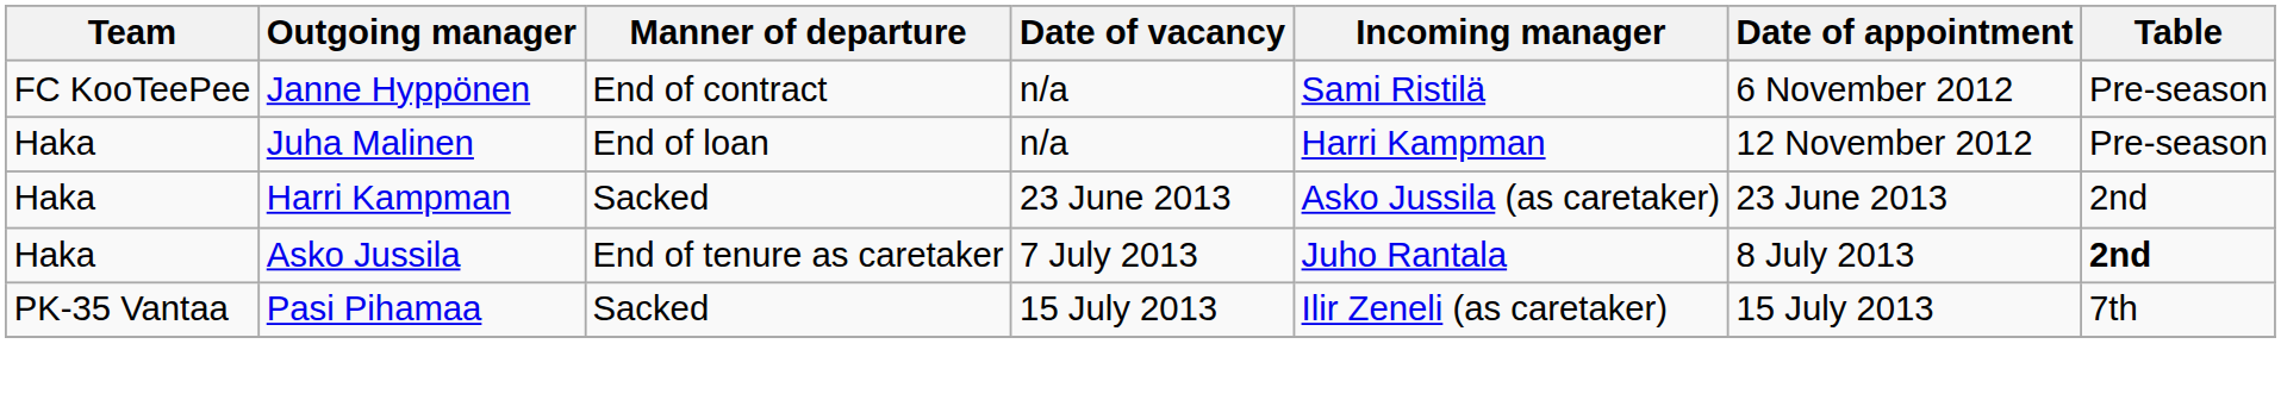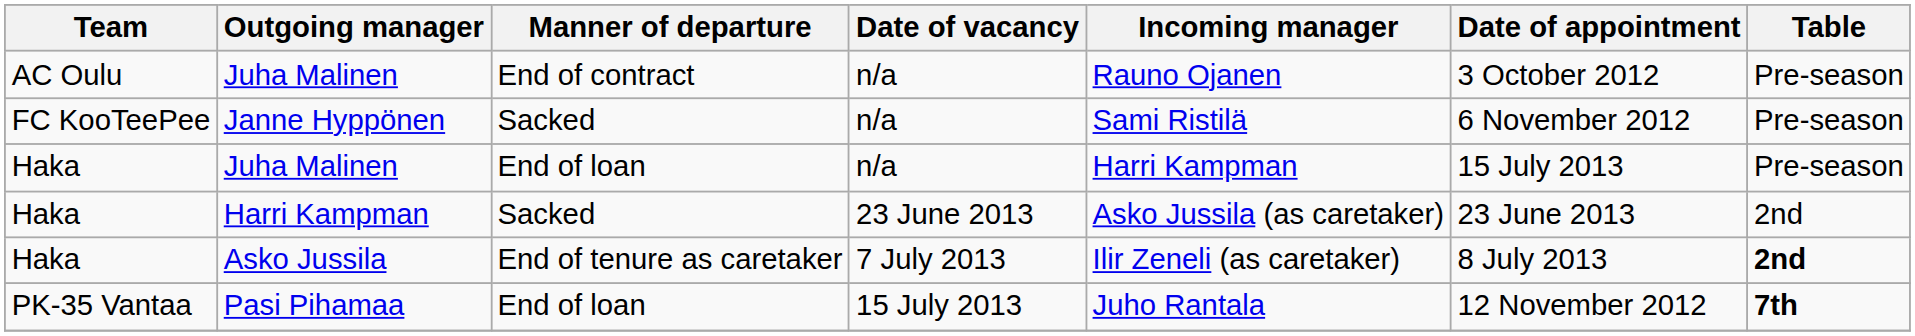 <table class="wikitable">
 <tr>
 <th>Team</th>
 <th>Outgoing manager</th>
 <th>Manner of departure</th>
 <th>Date of vacancy</th>
 <th>Incoming manager</th>
 <th>Date of appointment</th>
 <th>Table</th>
 </tr>
 <tr>
+<td>AC Oulu</td>
+<td> <a href='#'>Juha Malinen</a></td>
+<td>End of contract</td>
+<td>n/a</td>
+<td> <a href='#'>Rauno Ojanen</a></td>
+<td>3 October 2012</td>
+<td>Pre-season</td>
+</tr>
+<tr>
 <td>FC KooTeePee</td>
 <td> <a href='#'>Janne Hyppönen</a></td>
-<td>End of contract</td>
+<td>Sacked</td>
 <td>n/a</td>
 <td> <a href='#'>Sami Ristilä</a></td>
 <td>6 November 2012</td>
 <td>Pre-season</td>
 </tr>
 <tr>
 <td>Haka</td>
 <td> <a href='#'>Juha Malinen</a></td>
 <td>End of loan</td>
 <td>n/a</td>
 <td> <a href='#'>Harri Kampman</a></td>
-<td>12 November 2012</td>
+<td>15 July 2013</td>
 <td>Pre-season</td>
 </tr>
 <tr>
 <td>Haka</td>
 <td> <a href='#'>Harri Kampman</a></td>
 <td>Sacked</td>
 <td>23 June 2013</td>
 <td> <a href='#'>Asko Jussila</a> (as caretaker)</td>
 <td>23 June 2013</td>
 <td>2nd</td>
 </tr>
 <tr>
 <td>Haka</td>
 <td> <a href='#'>Asko Jussila</a></td>
 <td>End of tenure as caretaker</td>
 <td>7 July 2013</td>
-<td> <a href='#'>Juho Rantala</a></td>
+<td> <a href='#'>Ilir Zeneli</a> (as caretaker)</td>
 <td>8 July 2013</td>
 <td><strong>2nd</strong></td>
 </tr>
 <tr>
 <td>PK-35 Vantaa</td>
 <td> <a href='#'>Pasi Pihamaa</a></td>
-<td>Sacked</td>
+<td>End of loan</td>
 <td>15 July 2013</td>
-<td> <a href='#'>Ilir Zeneli</a> (as caretaker)</td>
-<td>15 July 2013</td>
-<td>7th</td>
+<td> <a href='#'>Juho Rantala</a></td>
+<td>12 November 2012</td>
+<td><strong>7th</strong></td>
 </tr>
 <tr>
 </tr>
 </table>
